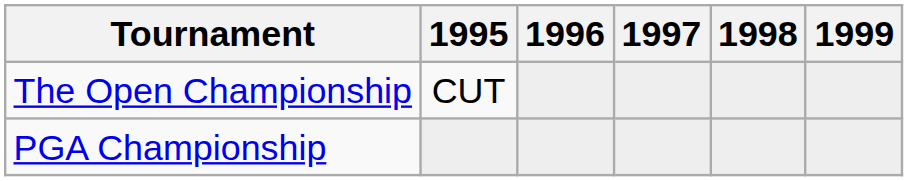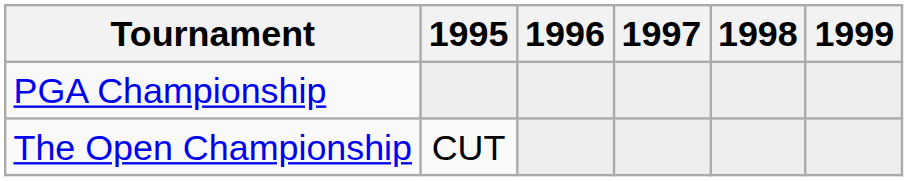 <table class="wikitable" style="font-size:95%;text-align:center;">
 <tr>
 <th>Tournament</th>
 <th>1995</th>
 <th>1996</th>
 <th>1997</th>
 <th>1998</th>
 <th>1999</th>
 </tr>
 <tr>
+<td align=left><a href='#'>PGA Championship</a></td>
+<td style="background:#eeeeee;"></td>
+<td style="background:#eeeeee;"></td>
+<td style="background:#eeeeee;"></td>
+<td style="background:#eeeeee;"></td>
+<td style="background:#eeeeee;"></td>
+</tr>
+<tr>
 <td align=left><a href='#'>The Open Championship</a></td>
 <td>CUT</td>
 <td style="background:#eeeeee;"></td>
 <td style="background:#eeeeee;"></td>
 <td style="background:#eeeeee;"></td>
 <td style="background:#eeeeee;"></td>
 </tr>
-<tr>
-<td align=left><a href='#'>PGA Championship</a></td>
-<td style="background:#eeeeee;"></td>
-<td style="background:#eeeeee;"></td>
-<td style="background:#eeeeee;"></td>
-<td style="background:#eeeeee;"></td>
-<td style="background:#eeeeee;"></td>
-</tr>
 </table>
